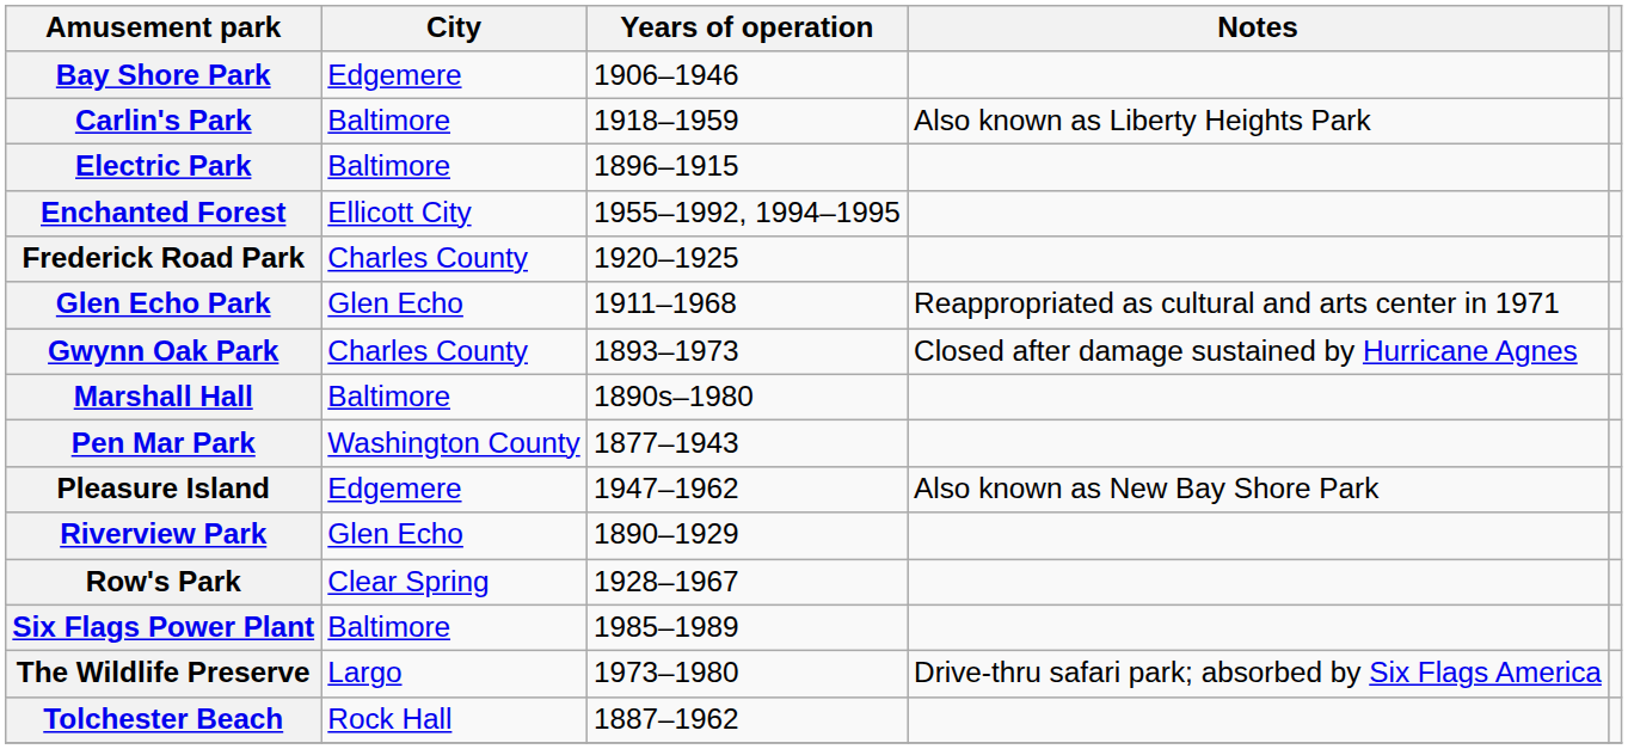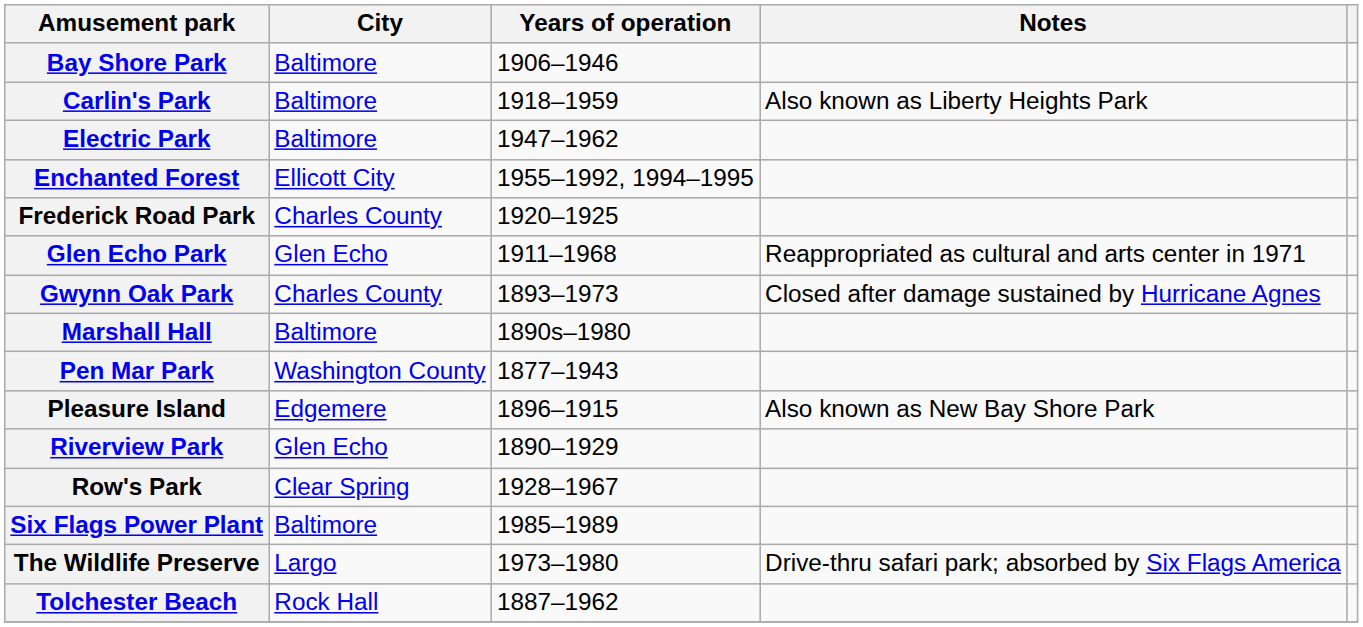 <table class="wikitable plainrowheaders sortable">
 <tr>
 <th scope="col">Amusement park</th>
 <th scope="col">City</th>
 <th scope="col">Years of operation</th>
 <th scope="col" class="unsortable">Notes</th>
 <th scope="col" class="unsortable"></th>
 </tr>
 <tr>
 <th scope="row"><a href='#'>Bay Shore Park</a></th>
-<td><a href='#'>Edgemere</a></td>
+<td><a href='#'>Baltimore</a></td>
 <td>1906–1946</td>
 <td></td>
 <td style="text-align:center;"></td>
 </tr>
 <tr>
 <th scope="row"><a href='#'>Carlin's Park</a></th>
 <td><a href='#'>Baltimore</a></td>
 <td>1918–1959</td>
 <td>Also known as Liberty Heights Park</td>
 <td style="text-align:center;"></td>
 </tr>
 <tr>
 <th scope="row"><a href='#'>Electric Park</a></th>
 <td><a href='#'>Baltimore</a></td>
-<td>1896–1915</td>
+<td>1947–1962</td>
 <td></td>
 <td style="text-align:center;"></td>
 </tr>
 <tr>
 <th scope="row"><a href='#'>Enchanted Forest</a></th>
 <td><a href='#'>Ellicott City</a></td>
 <td>1955–1992, 1994–1995</td>
 <td></td>
 <td style="text-align:center;"></td>
 </tr>
 <tr>
 <th scope="row">Frederick Road Park</th>
 <td><a href='#'>Charles County</a></td>
 <td>1920–1925</td>
 <td></td>
 <td style="text-align:center;"></td>
 </tr>
 <tr>
 <th scope="row"><a href='#'>Glen Echo Park</a></th>
 <td><a href='#'>Glen Echo</a></td>
 <td>1911–1968</td>
 <td>Reappropriated as cultural and arts center in 1971</td>
 <td style="text-align:center;"></td>
 </tr>
 <tr>
 <th scope="row"><a href='#'>Gwynn Oak Park</a></th>
 <td><a href='#'>Charles County</a></td>
 <td>1893–1973</td>
 <td>Closed after damage sustained by <a href='#'>Hurricane Agnes</a></td>
 <td style="text-align:center;"></td>
 </tr>
 <tr>
 <th scope="row"><a href='#'>Marshall Hall</a></th>
 <td><a href='#'>Baltimore</a></td>
 <td>1890s–1980</td>
 <td></td>
 <td style="text-align:center;"></td>
 </tr>
 <tr>
 <th scope="row"><a href='#'>Pen Mar Park</a></th>
 <td><a href='#'>Washington County</a></td>
 <td>1877–1943</td>
 <td></td>
 <td style="text-align:center;"></td>
 </tr>
 <tr>
 <th scope="row">Pleasure Island</th>
 <td><a href='#'>Edgemere</a></td>
-<td>1947–1962</td>
+<td>1896–1915</td>
 <td>Also known as New Bay Shore Park</td>
 <td style="text-align:center;"></td>
 </tr>
 <tr>
 <th scope="row"><a href='#'>Riverview Park</a></th>
 <td><a href='#'>Glen Echo</a></td>
 <td>1890–1929</td>
 <td></td>
 <td style="text-align:center;"></td>
 </tr>
 <tr>
 <th scope="row">Row's Park</th>
 <td><a href='#'>Clear Spring</a></td>
 <td>1928–1967</td>
 <td></td>
 <td style="text-align:center;"></td>
 </tr>
 <tr>
 <th scope="row"><a href='#'>Six Flags Power Plant</a></th>
 <td><a href='#'>Baltimore</a></td>
 <td>1985–1989</td>
 <td></td>
 <td style="text-align:center;"></td>
 </tr>
 <tr>
 <th scope="row">The Wildlife Preserve</th>
 <td><a href='#'>Largo</a></td>
 <td>1973–1980</td>
 <td>Drive-thru safari park; absorbed by <a href='#'>Six Flags America</a></td>
 <td style="text-align:center;"></td>
 </tr>
 <tr>
 <th scope="row"><a href='#'>Tolchester Beach</a></th>
 <td><a href='#'>Rock Hall</a></td>
 <td>1887–1962</td>
 <td></td>
 <td style="text-align:center;"></td>
 </tr>
 <tr>
 </tr>
 </table>
